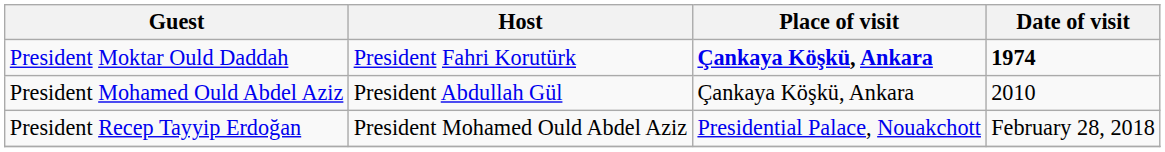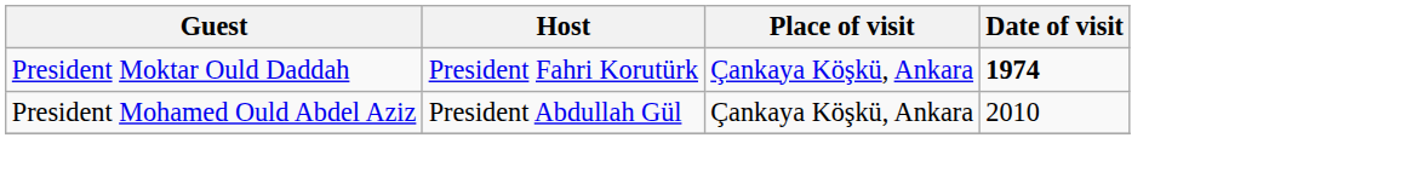 <table class="wikitable" border="1">
 <tr>
 <th>Guest</th>
 <th>Host</th>
 <th>Place of visit</th>
 <th>Date of visit</th>
 </tr>
 <tr>
 <td> <a href='#'>President</a> <a href='#'>Moktar Ould Daddah</a></td>
 <td> <a href='#'>President</a> <a href='#'>Fahri Korutürk</a></td>
-<td><strong><a href='#'>Çankaya Köşkü</a>, <a href='#'>Ankara</a></strong></td>
+<td><a href='#'>Çankaya Köşkü</a>, <a href='#'>Ankara</a></td>
 <td><strong>1974</strong></td>
 </tr>
 <tr>
 <td> President <a href='#'>Mohamed Ould Abdel Aziz</a></td>
 <td> President <a href='#'>Abdullah Gül</a></td>
 <td>Çankaya Köşkü, Ankara</td>
 <td>2010</td>
 </tr>
 <tr>
-<td> President <a href='#'>Recep Tayyip Erdoğan</a></td>
-<td> President Mohamed Ould Abdel Aziz</td>
-<td><a href='#'>Presidential Palace</a>, <a href='#'>Nouakchott</a></td>
-<td>February 28, 2018</td>
-</tr>
-<tr>
 </tr>
 </table>
